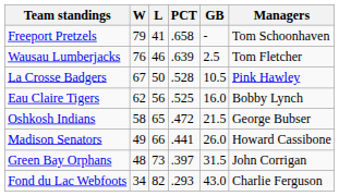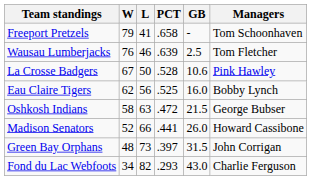 <table class="wikitable">
 <tr>
 <th>Team standings</th>
 <th>W</th>
 <th>L</th>
 <th>PCT</th>
 <th>GB</th>
 <th>Managers</th>
 </tr>
 <tr>
 <td><a href='#'>Freeport Pretzels</a></td>
 <td>79</td>
 <td>41</td>
 <td>.658</td>
 <td>-</td>
 <td>Tom Schoonhaven</td>
 </tr>
 <tr>
 <td><a href='#'>Wausau Lumberjacks</a></td>
 <td>76</td>
 <td>46</td>
 <td>.639</td>
 <td>2.5</td>
 <td>Tom Fletcher</td>
 </tr>
 <tr>
 <td><a href='#'>La Crosse Badgers</a></td>
 <td>67</td>
 <td>50</td>
 <td>.528</td>
-<td>10.5</td>
+<td>10.6</td>
 <td><a href='#'>Pink Hawley</a></td>
 </tr>
 <tr>
 <td><a href='#'>Eau Claire Tigers</a></td>
 <td>62</td>
 <td>56</td>
 <td>.525</td>
 <td>16.0</td>
 <td>Bobby Lynch</td>
 </tr>
 <tr>
 <td><a href='#'>Oshkosh Indians</a></td>
 <td>58</td>
-<td>65</td>
+<td>63</td>
 <td>.472</td>
 <td>21.5</td>
 <td>George Bubser</td>
 </tr>
 <tr>
 <td><a href='#'>Madison Senators</a></td>
-<td>49</td>
+<td>52</td>
 <td>66</td>
 <td>.441</td>
 <td>26.0</td>
 <td>Howard Cassibone</td>
 </tr>
 <tr>
 <td><a href='#'>Green Bay Orphans</a></td>
 <td>48</td>
 <td>73</td>
 <td>.397</td>
 <td>31.5</td>
 <td>John Corrigan</td>
 </tr>
 <tr>
 <td><a href='#'>Fond du Lac Webfoots</a></td>
 <td>34</td>
 <td>82</td>
 <td>.293</td>
 <td>43.0</td>
 <td>Charlie Ferguson</td>
 </tr>
 </table>
